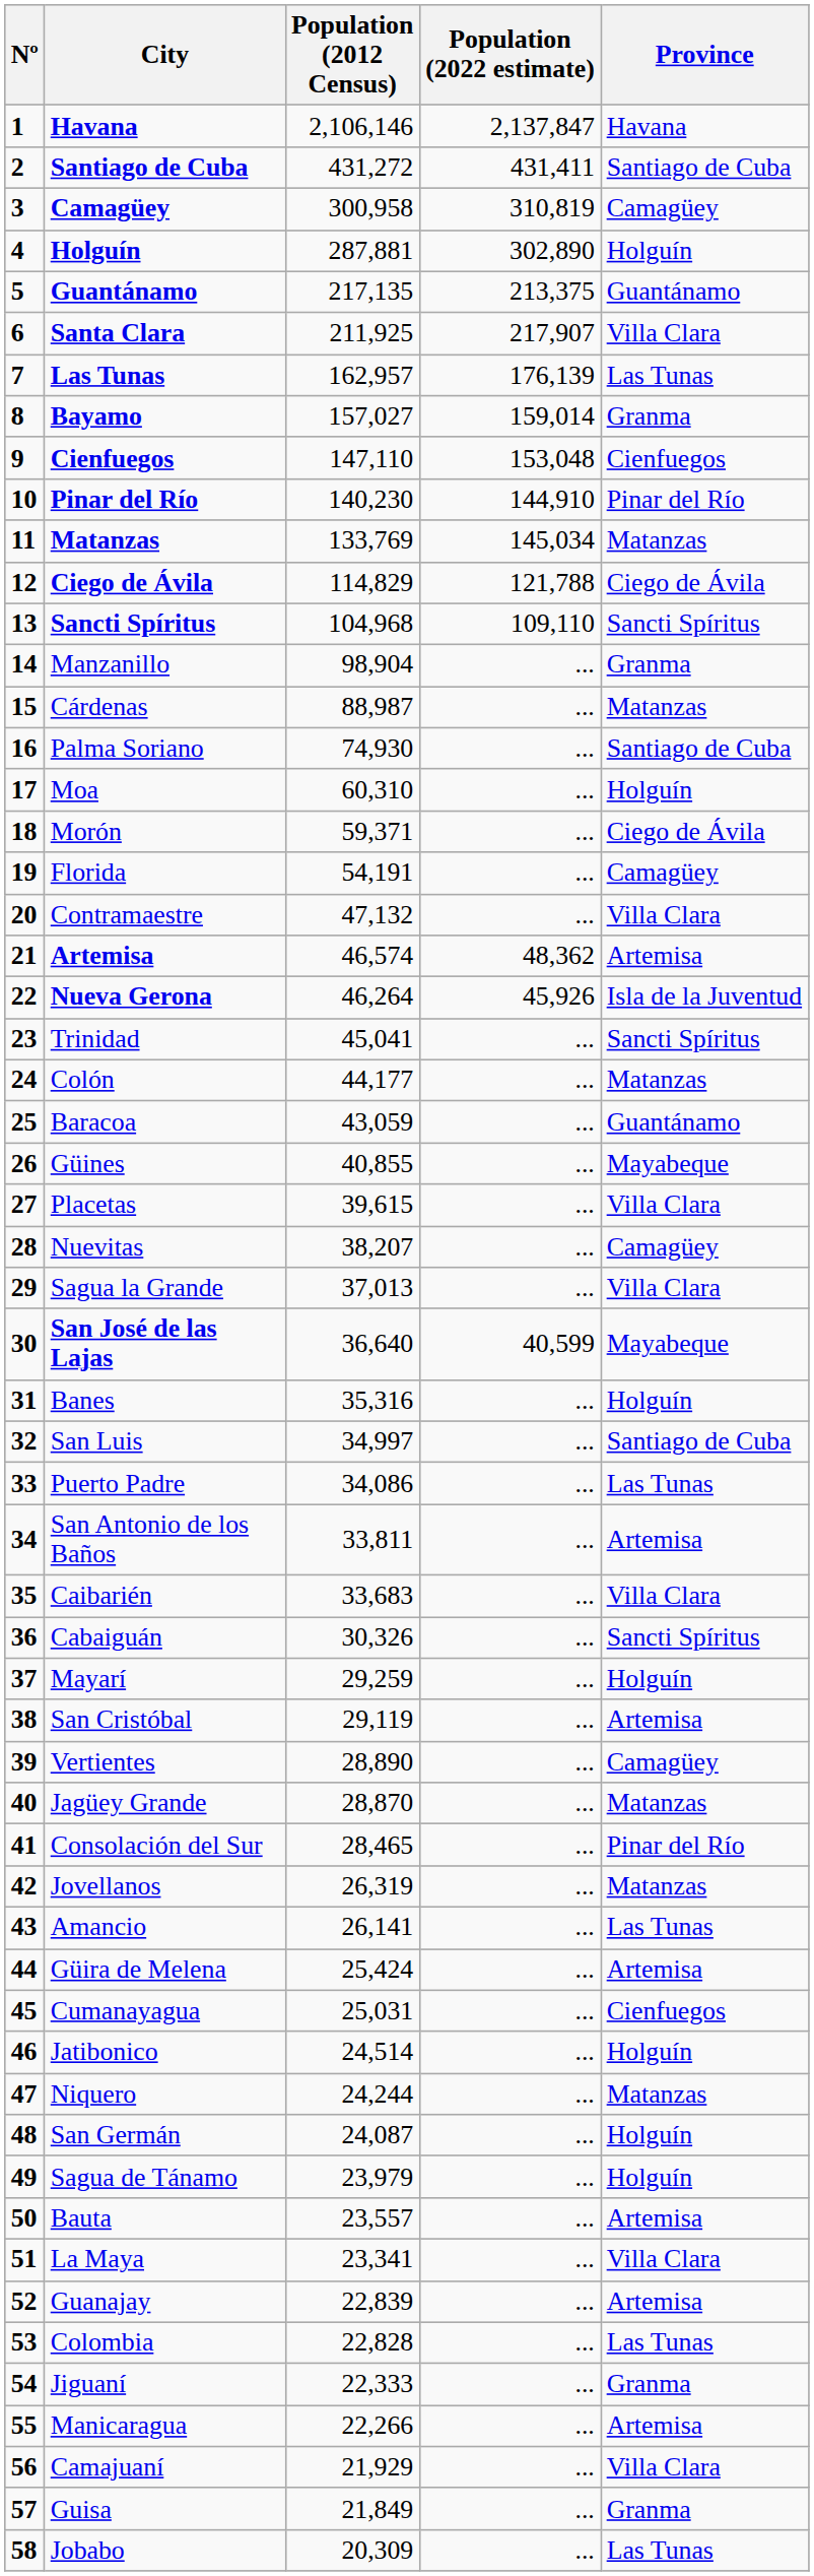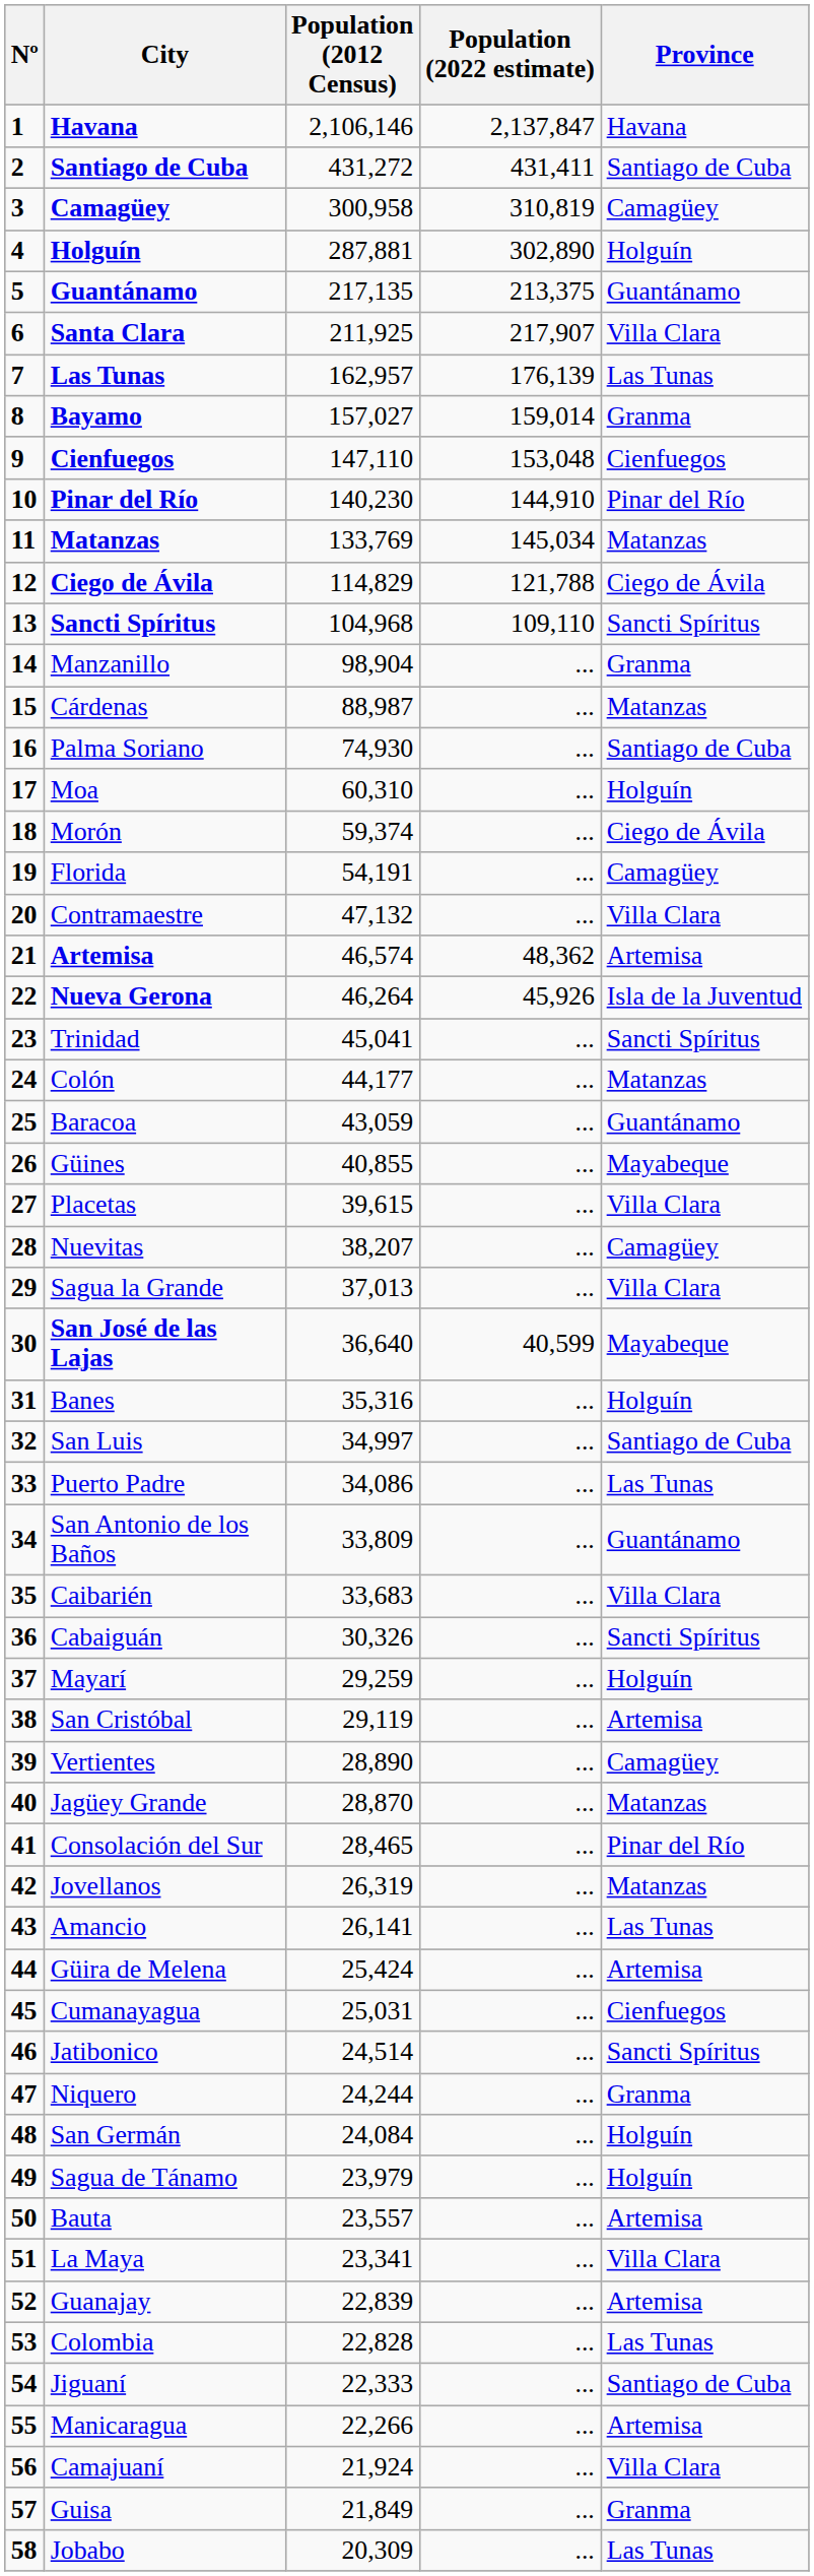 <table class="wikitable sortable">
 <tr>
 <th width="5px">Nº</th>
 <th width="140px">City</th>
 <th width="15px">Population <br>(2012 Census)</th>
 <th>Population <br>(2022 estimate)</th>
 <th width="120px"><a href='#'>Province</a></th>
 </tr>
 <tr>
 <td><strong>1</strong></td>
 <td><strong><a href='#'>Havana</a></strong></td>
 <td align = right>2,106,146</td>
 <td align = right>2,137,847</td>
 <td><a href='#'>Havana</a></td>
 </tr>
 <tr>
 <td><strong>2</strong></td>
 <td><strong><a href='#'>Santiago de Cuba</a></strong></td>
 <td align = right>431,272</td>
 <td align = right>431,411</td>
 <td><a href='#'>Santiago de Cuba</a></td>
 </tr>
 <tr>
 <td><strong>3</strong></td>
 <td><strong><a href='#'>Camagüey</a></strong></td>
 <td align = right>300,958</td>
 <td align = right>310,819</td>
 <td><a href='#'>Camagüey</a></td>
 </tr>
 <tr>
 <td><strong>4</strong></td>
 <td><strong><a href='#'>Holguín</a></strong></td>
 <td align = right>287,881</td>
 <td align = right>302,890</td>
 <td><a href='#'>Holguín</a></td>
 </tr>
 <tr>
 <td><strong>5</strong></td>
 <td><strong><a href='#'>Guantánamo</a></strong></td>
 <td align = right>217,135</td>
 <td align = right>213,375</td>
 <td><a href='#'>Guantánamo</a></td>
 </tr>
 <tr>
 <td><strong>6</strong></td>
 <td><strong><a href='#'>Santa Clara</a></strong></td>
 <td align = right>211,925</td>
 <td align = right>217,907</td>
 <td><a href='#'>Villa Clara</a></td>
 </tr>
 <tr>
 <td><strong>7</strong></td>
 <td><strong><a href='#'>Las Tunas</a></strong></td>
 <td align = right>162,957</td>
 <td align = right>176,139</td>
 <td><a href='#'>Las Tunas</a></td>
 </tr>
 <tr>
 <td><strong>8</strong></td>
 <td><strong><a href='#'>Bayamo</a></strong></td>
 <td align = right>157,027</td>
 <td align = right>159,014</td>
 <td><a href='#'>Granma</a></td>
 </tr>
 <tr>
 <td><strong>9</strong></td>
 <td><strong><a href='#'>Cienfuegos</a></strong></td>
 <td align = right>147,110</td>
 <td align = right>153,048</td>
 <td><a href='#'>Cienfuegos</a></td>
 </tr>
 <tr>
 <td><strong>10</strong></td>
 <td><strong><a href='#'>Pinar del Río</a></strong></td>
 <td align = right>140,230</td>
 <td align = right>144,910</td>
 <td><a href='#'>Pinar del Río</a></td>
 </tr>
 <tr>
 <td><strong>11</strong></td>
 <td><strong><a href='#'>Matanzas</a></strong></td>
 <td align = right>133,769</td>
 <td align = right>145,034</td>
 <td><a href='#'>Matanzas</a></td>
 </tr>
 <tr>
 <td><strong>12</strong></td>
 <td><strong><a href='#'>Ciego de Ávila</a></strong></td>
 <td align = right>114,829</td>
 <td align = right>121,788</td>
 <td><a href='#'>Ciego de Ávila</a></td>
 </tr>
 <tr>
 <td><strong>13</strong></td>
 <td><strong><a href='#'>Sancti Spíritus</a></strong></td>
 <td align = right>104,968</td>
 <td align = right>109,110</td>
 <td><a href='#'>Sancti Spíritus</a></td>
 </tr>
 <tr>
 <td><strong>14</strong></td>
 <td><a href='#'>Manzanillo</a></td>
 <td align = right>98,904</td>
 <td align = right>...</td>
 <td><a href='#'>Granma</a></td>
 </tr>
 <tr>
 <td><strong>15</strong></td>
 <td><a href='#'>Cárdenas</a></td>
 <td align = right>88,987</td>
 <td align = right>...</td>
 <td><a href='#'>Matanzas</a></td>
 </tr>
 <tr>
 <td><strong>16</strong></td>
 <td><a href='#'>Palma Soriano</a></td>
 <td align = right>74,930</td>
 <td align = right>...</td>
 <td><a href='#'>Santiago de Cuba</a></td>
 </tr>
 <tr>
 <td><strong>17</strong></td>
 <td><a href='#'>Moa</a></td>
 <td align = right>60,310</td>
 <td align = right>...</td>
 <td><a href='#'>Holguín</a></td>
 </tr>
 <tr>
 <td><strong>18</strong></td>
 <td><a href='#'>Morón</a></td>
-<td align="right">59,371</td>
+<td align="right">59,374</td>
 <td align = right>...</td>
 <td><a href='#'>Ciego de Ávila</a></td>
 </tr>
 <tr>
 <td><strong>19</strong></td>
 <td><a href='#'>Florida</a></td>
 <td align="right">54,191</td>
 <td align = right>...</td>
 <td><a href='#'>Camagüey</a></td>
 </tr>
 <tr>
 <td><strong>20</strong></td>
 <td><a href='#'>Contramaestre</a></td>
 <td align="right">47,132</td>
 <td align = right>...</td>
 <td><a href='#'>Villa Clara</a></td>
 </tr>
 <tr>
 <td><strong>21</strong></td>
 <td><strong><a href='#'>Artemisa</a></strong></td>
 <td align="right">46,574</td>
 <td align = right>48,362</td>
 <td><a href='#'>Artemisa</a></td>
 </tr>
 <tr>
 <td><strong>22</strong></td>
 <td><strong><a href='#'>Nueva Gerona</a></strong></td>
 <td align="right">46,264</td>
 <td align = right>45,926</td>
 <td><a href='#'>Isla de la Juventud</a></td>
 </tr>
 <tr>
 <td><strong>23</strong></td>
 <td><a href='#'>Trinidad</a></td>
 <td align="right">45,041</td>
 <td align = right>...</td>
 <td><a href='#'>Sancti Spíritus</a></td>
 </tr>
 <tr>
 <td><strong>24</strong></td>
 <td><a href='#'>Colón</a></td>
 <td align="right">44,177</td>
 <td align = right>...</td>
 <td><a href='#'>Matanzas</a></td>
 </tr>
 <tr>
 <td><strong>25</strong></td>
 <td><a href='#'>Baracoa</a></td>
 <td align="right">43,059</td>
 <td align = right>...</td>
 <td><a href='#'>Guantánamo</a></td>
 </tr>
 <tr>
 <td><strong>26</strong></td>
 <td><a href='#'>Güines</a></td>
 <td align="right">40,855</td>
 <td align = right>...</td>
 <td><a href='#'>Mayabeque</a></td>
 </tr>
 <tr>
 <td><strong>27</strong></td>
 <td><a href='#'>Placetas</a></td>
 <td align = right>39,615</td>
 <td align = right>...</td>
 <td><a href='#'>Villa Clara</a></td>
 </tr>
 <tr>
 <td><strong>28</strong></td>
 <td><a href='#'>Nuevitas</a></td>
 <td align="right">38,207</td>
 <td align = right>...</td>
 <td><a href='#'>Camagüey</a></td>
 </tr>
 <tr>
 <td><strong>29</strong></td>
 <td><a href='#'>Sagua la Grande</a></td>
 <td align="right">37,013</td>
 <td align = right>...</td>
 <td><a href='#'>Villa Clara</a></td>
 </tr>
 <tr>
 <td><strong>30</strong></td>
 <td><strong><a href='#'>San José de las Lajas</a></strong></td>
 <td align="right">36,640</td>
 <td align = right>40,599</td>
 <td><a href='#'>Mayabeque</a></td>
 </tr>
 <tr>
 <td><strong>31</strong></td>
 <td><a href='#'>Banes</a></td>
 <td align="right">35,316</td>
 <td align = right>...</td>
 <td><a href='#'>Holguín</a></td>
 </tr>
 <tr>
 <td><strong>32</strong></td>
 <td><a href='#'>San Luis</a></td>
 <td align="right">34,997</td>
 <td align = right>...</td>
 <td><a href='#'>Santiago de Cuba</a></td>
 </tr>
 <tr>
 <td><strong>33</strong></td>
 <td><a href='#'>Puerto Padre</a></td>
 <td align="right">34,086</td>
 <td align = right>...</td>
 <td><a href='#'>Las Tunas</a></td>
 </tr>
 <tr>
 <td><strong>34</strong></td>
 <td><a href='#'>San Antonio de los Baños</a></td>
-<td align = right>33,811</td>
+<td align = right>33,809</td>
 <td align = right>...</td>
-<td><a href='#'>Artemisa</a></td>
+<td><a href='#'>Guantánamo</a></td>
 </tr>
 <tr>
 <td><strong>35</strong></td>
 <td><a href='#'>Caibarién</a></td>
 <td align="right">33,683</td>
 <td align = right>...</td>
 <td><a href='#'>Villa Clara</a></td>
 </tr>
 <tr>
 <td><strong>36</strong></td>
 <td><a href='#'>Cabaiguán</a></td>
 <td align="right">30,326</td>
 <td align = right>...</td>
 <td><a href='#'>Sancti Spíritus</a></td>
 </tr>
 <tr>
 <td><strong>37</strong></td>
 <td><a href='#'>Mayarí</a></td>
 <td align="right">29,259</td>
 <td align = right>...</td>
 <td><a href='#'>Holguín</a></td>
 </tr>
 <tr>
 <td><strong>38</strong></td>
 <td><a href='#'>San Cristóbal</a></td>
 <td align="right">29,119</td>
 <td align = right>...</td>
 <td><a href='#'>Artemisa</a></td>
 </tr>
 <tr>
 <td><strong>39</strong></td>
 <td><a href='#'>Vertientes</a></td>
 <td align = right>28,890</td>
 <td align = right>...</td>
 <td><a href='#'>Camagüey</a></td>
 </tr>
 <tr>
 <td><strong>40</strong></td>
 <td><a href='#'>Jagüey Grande</a></td>
 <td align="right">28,870</td>
 <td align = right>...</td>
 <td><a href='#'>Matanzas</a></td>
 </tr>
 <tr>
 <td><strong>41</strong></td>
 <td><a href='#'>Consolación del Sur</a></td>
 <td align = right>28,465</td>
 <td align = right>...</td>
 <td><a href='#'>Pinar del Río</a></td>
 </tr>
 <tr>
 <td><strong>42</strong></td>
 <td><a href='#'>Jovellanos</a></td>
 <td align="right">26,319</td>
 <td align = right>...</td>
 <td><a href='#'>Matanzas</a></td>
 </tr>
 <tr>
 <td><strong>43</strong></td>
 <td><a href='#'>Amancio</a></td>
 <td align="right">26,141</td>
 <td align = right>...</td>
 <td><a href='#'>Las Tunas</a></td>
 </tr>
 <tr>
 <td><strong>44</strong></td>
 <td><a href='#'>Güira de Melena</a></td>
 <td align = right>25,424</td>
 <td align = right>...</td>
 <td><a href='#'>Artemisa</a></td>
 </tr>
 <tr>
 <td><strong>45</strong></td>
 <td><a href='#'>Cumanayagua</a></td>
 <td align="right">25,031</td>
 <td align = right>...</td>
 <td><a href='#'>Cienfuegos</a></td>
 </tr>
 <tr>
 <td><strong>46</strong></td>
 <td><a href='#'>Jatibonico</a></td>
 <td align="right">24,514</td>
 <td align = right>...</td>
-<td><a href='#'>Holguín</a></td>
+<td><a href='#'>Sancti Spíritus</a></td>
 </tr>
 <tr>
 <td><strong>47</strong></td>
 <td><a href='#'>Niquero</a></td>
 <td align="right">24,244</td>
 <td align = right>...</td>
-<td><a href='#'>Matanzas</a></td>
+<td><a href='#'>Granma</a></td>
 </tr>
 <tr>
 <td><strong>48</strong></td>
 <td><a href='#'>San Germán</a></td>
-<td align="right">24,087</td>
+<td align="right">24,084</td>
 <td align = right>...</td>
 <td><a href='#'>Holguín</a></td>
 </tr>
 <tr>
 <td><strong>49</strong></td>
 <td><a href='#'>Sagua de Tánamo</a></td>
 <td align="right">23,979</td>
 <td align = right>...</td>
 <td><a href='#'>Holguín</a></td>
 </tr>
 <tr>
 <td><strong>50</strong></td>
 <td><a href='#'>Bauta</a></td>
 <td align="right">23,557</td>
 <td align = right>...</td>
 <td><a href='#'>Artemisa</a></td>
 </tr>
 <tr>
 <td><strong>51</strong></td>
 <td><a href='#'>La Maya</a></td>
 <td align="right">23,341</td>
 <td align = right>...</td>
 <td><a href='#'>Villa Clara</a></td>
 </tr>
 <tr>
 <td><strong>52</strong></td>
 <td><a href='#'>Guanajay</a></td>
 <td align="right">22,839</td>
 <td align = right>...</td>
 <td><a href='#'>Artemisa</a></td>
 </tr>
 <tr>
 <td><strong>53</strong></td>
 <td><a href='#'>Colombia</a></td>
 <td align="right">22,828</td>
 <td align = right>...</td>
 <td><a href='#'>Las Tunas</a></td>
 </tr>
 <tr>
 <td><strong>54</strong></td>
 <td><a href='#'>Jiguaní</a></td>
 <td align="right">22,333</td>
 <td align = right>...</td>
-<td><a href='#'>Granma</a></td>
+<td><a href='#'>Santiago de Cuba</a></td>
 </tr>
 <tr>
 <td><strong>55</strong></td>
 <td><a href='#'>Manicaragua</a></td>
 <td align="right">22,266</td>
 <td align = right>...</td>
 <td><a href='#'>Artemisa</a></td>
 </tr>
 <tr>
 <td><strong>56</strong></td>
 <td><a href='#'>Camajuaní</a></td>
-<td align="right">21,929</td>
+<td align="right">21,924</td>
 <td align = right>...</td>
 <td><a href='#'>Villa Clara</a></td>
 </tr>
 <tr>
 <td><strong>57</strong></td>
 <td><a href='#'>Guisa</a></td>
 <td align="right">21,849</td>
 <td align = right>...</td>
 <td><a href='#'>Granma</a></td>
 </tr>
 <tr>
 <td><strong>58</strong></td>
 <td><a href='#'>Jobabo</a></td>
 <td align="right">20,309</td>
 <td align = right>...</td>
 <td><a href='#'>Las Tunas</a></td>
 </tr>
 </table>
